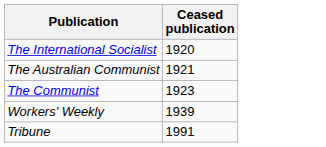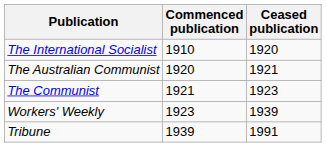 <table class="wikitable sortable">
 <tr>
 <th>Publication</th>
+<th>Commenced <br>publication</th>
 <th>Ceased <br>publication</th>
 </tr>
 <tr>
 <td><em><a href='#'>The International Socialist</a></em></td>
+<td>1910</td>
 <td>1920</td>
 </tr>
 <tr>
 <td><em>The Australian Communist</em></td>
+<td>1920</td>
 <td>1921</td>
 </tr>
 <tr>
 <td><em><a href='#'>The Communist</a></em></td>
+<td>1921</td>
 <td>1923</td>
 </tr>
 <tr>
 <td><em>Workers' Weekly</em></td>
+<td>1923</td>
 <td>1939</td>
 </tr>
 <tr>
 <td><em>Tribune</em></td>
+<td>1939</td>
 <td>1991</td>
 </tr>
 </table>
